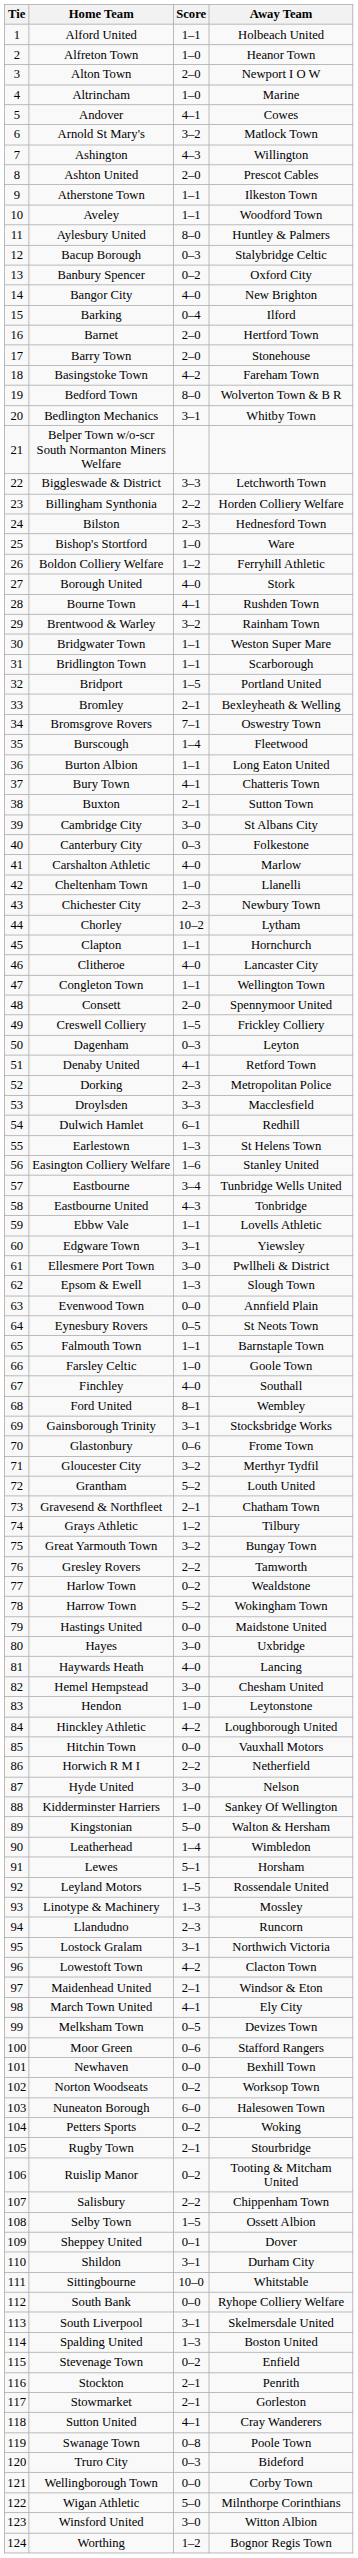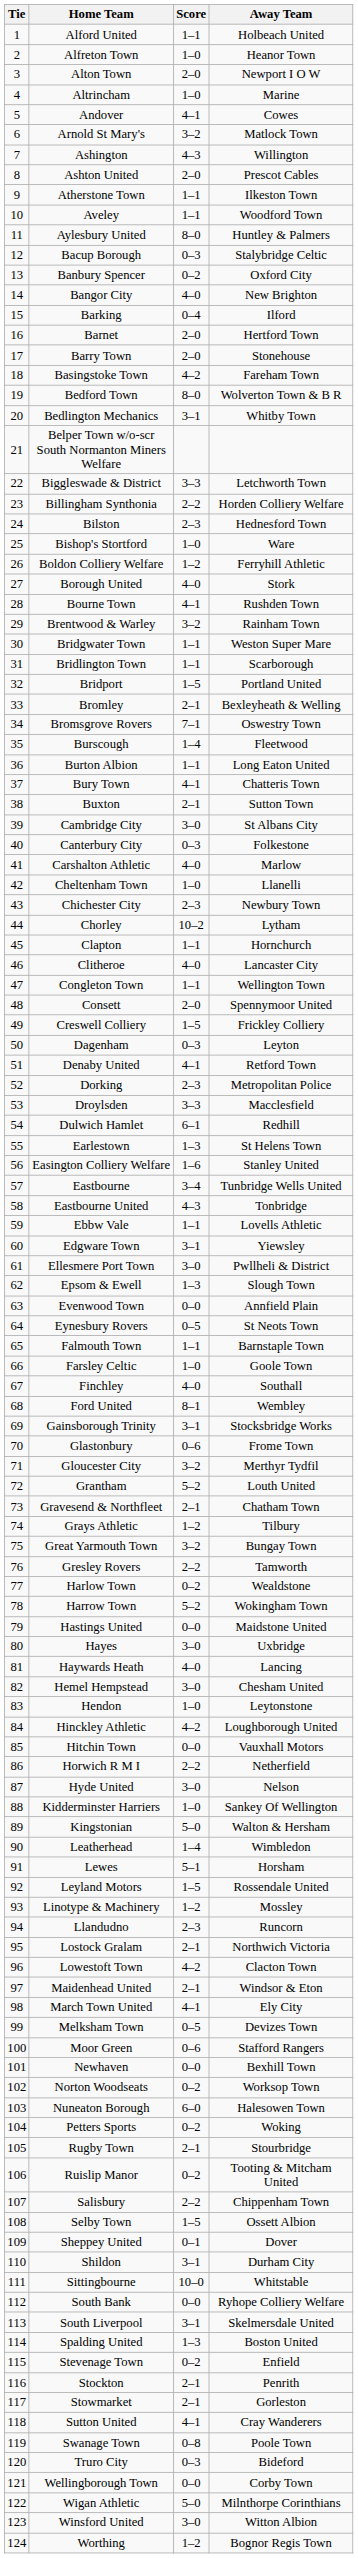 <table class="wikitable" style="text-align:center;">
 <tr>
 <th width=20>Tie</th>
 <th width=175>Home Team</th>
 <th width=20>Score</th>
 <th width=175>Away Team</th>
 </tr>
 <tr>
 <td>1</td>
 <td>Alford United</td>
 <td>1–1</td>
 <td>Holbeach United</td>
 </tr>
 <tr>
 <td>2</td>
 <td>Alfreton Town</td>
 <td>1–0</td>
 <td>Heanor Town</td>
 </tr>
 <tr>
 <td>3</td>
 <td>Alton Town</td>
 <td>2–0</td>
 <td>Newport I O W</td>
 </tr>
 <tr>
 <td>4</td>
 <td>Altrincham</td>
 <td>1–0</td>
 <td>Marine</td>
 </tr>
 <tr>
 <td>5</td>
 <td>Andover</td>
 <td>4–1</td>
 <td>Cowes</td>
 </tr>
 <tr>
 <td>6</td>
 <td>Arnold St Mary's</td>
 <td>3–2</td>
 <td>Matlock Town</td>
 </tr>
 <tr>
 <td>7</td>
 <td>Ashington</td>
 <td>4–3</td>
 <td>Willington</td>
 </tr>
 <tr>
 <td>8</td>
 <td>Ashton United</td>
 <td>2–0</td>
 <td>Prescot Cables</td>
 </tr>
 <tr>
 <td>9</td>
 <td>Atherstone Town</td>
 <td>1–1</td>
 <td>Ilkeston Town</td>
 </tr>
 <tr>
 <td>10</td>
 <td>Aveley</td>
 <td>1–1</td>
 <td>Woodford Town</td>
 </tr>
 <tr>
 <td>11</td>
 <td>Aylesbury United</td>
 <td>8–0</td>
 <td>Huntley & Palmers</td>
 </tr>
 <tr>
 <td>12</td>
 <td>Bacup Borough</td>
 <td>0–3</td>
 <td>Stalybridge Celtic</td>
 </tr>
 <tr>
 <td>13</td>
 <td>Banbury Spencer</td>
 <td>0–2</td>
 <td>Oxford City</td>
 </tr>
 <tr>
 <td>14</td>
 <td>Bangor City</td>
 <td>4–0</td>
 <td>New Brighton</td>
 </tr>
 <tr>
 <td>15</td>
 <td>Barking</td>
 <td>0–4</td>
 <td>Ilford</td>
 </tr>
 <tr>
 <td>16</td>
 <td>Barnet</td>
 <td>2–0</td>
 <td>Hertford Town</td>
 </tr>
 <tr>
 <td>17</td>
 <td>Barry Town</td>
 <td>2–0</td>
 <td>Stonehouse</td>
 </tr>
 <tr>
 <td>18</td>
 <td>Basingstoke Town</td>
 <td>4–2</td>
 <td>Fareham Town</td>
 </tr>
 <tr>
 <td>19</td>
 <td>Bedford Town</td>
 <td>8–0</td>
 <td>Wolverton Town & B R</td>
 </tr>
 <tr>
 <td>20</td>
 <td>Bedlington Mechanics</td>
 <td>3–1</td>
 <td>Whitby Town</td>
 </tr>
 <tr>
 <td>21</td>
 <td>Belper Town w/o-scr South Normanton Miners Welfare</td>
 <td></td>
 <td></td>
 </tr>
 <tr>
 <td>22</td>
 <td>Biggleswade & District</td>
 <td>3–3</td>
 <td>Letchworth Town</td>
 </tr>
 <tr>
 <td>23</td>
 <td>Billingham Synthonia</td>
 <td>2–2</td>
 <td>Horden Colliery Welfare</td>
 </tr>
 <tr>
 <td>24</td>
 <td>Bilston</td>
 <td>2–3</td>
 <td>Hednesford Town</td>
 </tr>
 <tr>
 <td>25</td>
 <td>Bishop's Stortford</td>
 <td>1–0</td>
 <td>Ware</td>
 </tr>
 <tr>
 <td>26</td>
 <td>Boldon Colliery Welfare</td>
 <td>1–2</td>
 <td>Ferryhill Athletic</td>
 </tr>
 <tr>
 <td>27</td>
 <td>Borough United</td>
 <td>4–0</td>
 <td>Stork</td>
 </tr>
 <tr>
 <td>28</td>
 <td>Bourne Town</td>
 <td>4–1</td>
 <td>Rushden Town</td>
 </tr>
 <tr>
 <td>29</td>
 <td>Brentwood & Warley</td>
 <td>3–2</td>
 <td>Rainham Town</td>
 </tr>
 <tr>
 <td>30</td>
 <td>Bridgwater Town</td>
 <td>1–1</td>
 <td>Weston Super Mare</td>
 </tr>
 <tr>
 <td>31</td>
 <td>Bridlington Town</td>
 <td>1–1</td>
 <td>Scarborough</td>
 </tr>
 <tr>
 <td>32</td>
 <td>Bridport</td>
 <td>1–5</td>
 <td>Portland United</td>
 </tr>
 <tr>
 <td>33</td>
 <td>Bromley</td>
 <td>2–1</td>
 <td>Bexleyheath & Welling</td>
 </tr>
 <tr>
 <td>34</td>
 <td>Bromsgrove Rovers</td>
 <td>7–1</td>
 <td>Oswestry Town</td>
 </tr>
 <tr>
 <td>35</td>
 <td>Burscough</td>
 <td>1–4</td>
 <td>Fleetwood</td>
 </tr>
 <tr>
 <td>36</td>
 <td>Burton Albion</td>
 <td>1–1</td>
 <td>Long Eaton United</td>
 </tr>
 <tr>
 <td>37</td>
 <td>Bury Town</td>
 <td>4–1</td>
 <td>Chatteris Town</td>
 </tr>
 <tr>
 <td>38</td>
 <td>Buxton</td>
 <td>2–1</td>
 <td>Sutton Town</td>
 </tr>
 <tr>
 <td>39</td>
 <td>Cambridge City</td>
 <td>3–0</td>
 <td>St Albans City</td>
 </tr>
 <tr>
 <td>40</td>
 <td>Canterbury City</td>
 <td>0–3</td>
 <td>Folkestone</td>
 </tr>
 <tr>
 <td>41</td>
 <td>Carshalton Athletic</td>
 <td>4–0</td>
 <td>Marlow</td>
 </tr>
 <tr>
 <td>42</td>
 <td>Cheltenham Town</td>
 <td>1–0</td>
 <td>Llanelli</td>
 </tr>
 <tr>
 <td>43</td>
 <td>Chichester City</td>
 <td>2–3</td>
 <td>Newbury Town</td>
 </tr>
 <tr>
 <td>44</td>
 <td>Chorley</td>
 <td>10–2</td>
 <td>Lytham</td>
 </tr>
 <tr>
 <td>45</td>
 <td>Clapton</td>
 <td>1–1</td>
 <td>Hornchurch</td>
 </tr>
 <tr>
 <td>46</td>
 <td>Clitheroe</td>
 <td>4–0</td>
 <td>Lancaster City</td>
 </tr>
 <tr>
 <td>47</td>
 <td>Congleton Town</td>
 <td>1–1</td>
 <td>Wellington Town</td>
 </tr>
 <tr>
 <td>48</td>
 <td>Consett</td>
 <td>2–0</td>
 <td>Spennymoor United</td>
 </tr>
 <tr>
 <td>49</td>
 <td>Creswell Colliery</td>
 <td>1–5</td>
 <td>Frickley Colliery</td>
 </tr>
 <tr>
 <td>50</td>
 <td>Dagenham</td>
 <td>0–3</td>
 <td>Leyton</td>
 </tr>
 <tr>
 <td>51</td>
 <td>Denaby United</td>
 <td>4–1</td>
 <td>Retford Town</td>
 </tr>
 <tr>
 <td>52</td>
 <td>Dorking</td>
 <td>2–3</td>
 <td>Metropolitan Police</td>
 </tr>
 <tr>
 <td>53</td>
 <td>Droylsden</td>
 <td>3–3</td>
 <td>Macclesfield</td>
 </tr>
 <tr>
 <td>54</td>
 <td>Dulwich Hamlet</td>
 <td>6–1</td>
 <td>Redhill</td>
 </tr>
 <tr>
 <td>55</td>
 <td>Earlestown</td>
 <td>1–3</td>
 <td>St Helens Town</td>
 </tr>
 <tr>
 <td>56</td>
 <td>Easington Colliery Welfare</td>
 <td>1–6</td>
 <td>Stanley United</td>
 </tr>
 <tr>
 <td>57</td>
 <td>Eastbourne</td>
 <td>3–4</td>
 <td>Tunbridge Wells United</td>
 </tr>
 <tr>
 <td>58</td>
 <td>Eastbourne United</td>
 <td>4–3</td>
 <td>Tonbridge</td>
 </tr>
 <tr>
 <td>59</td>
 <td>Ebbw Vale</td>
 <td>1–1</td>
 <td>Lovells Athletic</td>
 </tr>
 <tr>
 <td>60</td>
 <td>Edgware Town</td>
 <td>3–1</td>
 <td>Yiewsley</td>
 </tr>
 <tr>
 <td>61</td>
 <td>Ellesmere Port Town</td>
 <td>3–0</td>
 <td>Pwllheli & District</td>
 </tr>
 <tr>
 <td>62</td>
 <td>Epsom & Ewell</td>
 <td>1–3</td>
 <td>Slough Town</td>
 </tr>
 <tr>
 <td>63</td>
 <td>Evenwood Town</td>
 <td>0–0</td>
 <td>Annfield Plain</td>
 </tr>
 <tr>
 <td>64</td>
 <td>Eynesbury Rovers</td>
 <td>0–5</td>
 <td>St Neots Town</td>
 </tr>
 <tr>
 <td>65</td>
 <td>Falmouth Town</td>
 <td>1–1</td>
 <td>Barnstaple Town</td>
 </tr>
 <tr>
 <td>66</td>
 <td>Farsley Celtic</td>
 <td>1–0</td>
 <td>Goole Town</td>
 </tr>
 <tr>
 <td>67</td>
 <td>Finchley</td>
 <td>4–0</td>
 <td>Southall</td>
 </tr>
 <tr>
 <td>68</td>
 <td>Ford United</td>
 <td>8–1</td>
 <td>Wembley</td>
 </tr>
 <tr>
 <td>69</td>
 <td>Gainsborough Trinity</td>
 <td>3–1</td>
 <td>Stocksbridge Works</td>
 </tr>
 <tr>
 <td>70</td>
 <td>Glastonbury</td>
 <td>0–6</td>
 <td>Frome Town</td>
 </tr>
 <tr>
 <td>71</td>
 <td>Gloucester City</td>
 <td>3–2</td>
 <td>Merthyr Tydfil</td>
 </tr>
 <tr>
 <td>72</td>
 <td>Grantham</td>
 <td>5–2</td>
 <td>Louth United</td>
 </tr>
 <tr>
 <td>73</td>
 <td>Gravesend & Northfleet</td>
 <td>2–1</td>
 <td>Chatham Town</td>
 </tr>
 <tr>
 <td>74</td>
 <td>Grays Athletic</td>
 <td>1–2</td>
 <td>Tilbury</td>
 </tr>
 <tr>
 <td>75</td>
 <td>Great Yarmouth Town</td>
 <td>3–2</td>
 <td>Bungay Town</td>
 </tr>
 <tr>
 <td>76</td>
 <td>Gresley Rovers</td>
 <td>2–2</td>
 <td>Tamworth</td>
 </tr>
 <tr>
 <td>77</td>
 <td>Harlow Town</td>
 <td>0–2</td>
 <td>Wealdstone</td>
 </tr>
 <tr>
 <td>78</td>
 <td>Harrow Town</td>
 <td>5–2</td>
 <td>Wokingham Town</td>
 </tr>
 <tr>
 <td>79</td>
 <td>Hastings United</td>
 <td>0–0</td>
 <td>Maidstone United</td>
 </tr>
 <tr>
 <td>80</td>
 <td>Hayes</td>
 <td>3–0</td>
 <td>Uxbridge</td>
 </tr>
 <tr>
 <td>81</td>
 <td>Haywards Heath</td>
 <td>4–0</td>
 <td>Lancing</td>
 </tr>
 <tr>
 <td>82</td>
 <td>Hemel Hempstead</td>
 <td>3–0</td>
 <td>Chesham United</td>
 </tr>
 <tr>
 <td>83</td>
 <td>Hendon</td>
 <td>1–0</td>
 <td>Leytonstone</td>
 </tr>
 <tr>
 <td>84</td>
 <td>Hinckley Athletic</td>
 <td>4–2</td>
 <td>Loughborough United</td>
 </tr>
 <tr>
 <td>85</td>
 <td>Hitchin Town</td>
 <td>0–0</td>
 <td>Vauxhall Motors</td>
 </tr>
 <tr>
 <td>86</td>
 <td>Horwich R M I</td>
 <td>2–2</td>
 <td>Netherfield</td>
 </tr>
 <tr>
 <td>87</td>
 <td>Hyde United</td>
 <td>3–0</td>
 <td>Nelson</td>
 </tr>
 <tr>
 <td>88</td>
 <td>Kidderminster Harriers</td>
 <td>1–0</td>
 <td>Sankey Of Wellington</td>
 </tr>
 <tr>
 <td>89</td>
 <td>Kingstonian</td>
 <td>5–0</td>
 <td>Walton & Hersham</td>
 </tr>
 <tr>
 <td>90</td>
 <td>Leatherhead</td>
 <td>1–4</td>
 <td>Wimbledon</td>
 </tr>
 <tr>
 <td>91</td>
 <td>Lewes</td>
 <td>5–1</td>
 <td>Horsham</td>
 </tr>
 <tr>
 <td>92</td>
 <td>Leyland Motors</td>
 <td>1–5</td>
 <td>Rossendale United</td>
 </tr>
 <tr>
 <td>93</td>
 <td>Linotype & Machinery</td>
-<td>1–3</td>
+<td>1–2</td>
 <td>Mossley</td>
 </tr>
 <tr>
 <td>94</td>
 <td>Llandudno</td>
 <td>2–3</td>
 <td>Runcorn</td>
 </tr>
 <tr>
 <td>95</td>
 <td>Lostock Gralam</td>
-<td>3–1</td>
+<td>2–1</td>
 <td>Northwich Victoria</td>
 </tr>
 <tr>
 <td>96</td>
 <td>Lowestoft Town</td>
 <td>4–2</td>
 <td>Clacton Town</td>
 </tr>
 <tr>
 <td>97</td>
 <td>Maidenhead United</td>
 <td>2–1</td>
 <td>Windsor & Eton</td>
 </tr>
 <tr>
 <td>98</td>
 <td>March Town United</td>
 <td>4–1</td>
 <td>Ely City</td>
 </tr>
 <tr>
 <td>99</td>
 <td>Melksham Town</td>
 <td>0–5</td>
 <td>Devizes Town</td>
 </tr>
 <tr>
 <td>100</td>
 <td>Moor Green</td>
 <td>0–6</td>
 <td>Stafford Rangers</td>
 </tr>
 <tr>
 <td>101</td>
 <td>Newhaven</td>
 <td>0–0</td>
 <td>Bexhill Town</td>
 </tr>
 <tr>
 <td>102</td>
 <td>Norton Woodseats</td>
 <td>0–2</td>
 <td>Worksop Town</td>
 </tr>
 <tr>
 <td>103</td>
 <td>Nuneaton Borough</td>
 <td>6–0</td>
 <td>Halesowen Town</td>
 </tr>
 <tr>
 <td>104</td>
 <td>Petters Sports</td>
 <td>0–2</td>
 <td>Woking</td>
 </tr>
 <tr>
 <td>105</td>
 <td>Rugby Town</td>
 <td>2–1</td>
 <td>Stourbridge</td>
 </tr>
 <tr>
 <td>106</td>
 <td>Ruislip Manor</td>
 <td>0–2</td>
 <td>Tooting & Mitcham United</td>
 </tr>
 <tr>
 <td>107</td>
 <td>Salisbury</td>
 <td>2–2</td>
 <td>Chippenham Town</td>
 </tr>
 <tr>
 <td>108</td>
 <td>Selby Town</td>
 <td>1–5</td>
 <td>Ossett Albion</td>
 </tr>
 <tr>
 <td>109</td>
 <td>Sheppey United</td>
 <td>0–1</td>
 <td>Dover</td>
 </tr>
 <tr>
 <td>110</td>
 <td>Shildon</td>
 <td>3–1</td>
 <td>Durham City</td>
 </tr>
 <tr>
 <td>111</td>
 <td>Sittingbourne</td>
 <td>10–0</td>
 <td>Whitstable</td>
 </tr>
 <tr>
 <td>112</td>
 <td>South Bank</td>
 <td>0–0</td>
 <td>Ryhope Colliery Welfare</td>
 </tr>
 <tr>
 <td>113</td>
 <td>South Liverpool</td>
 <td>3–1</td>
 <td>Skelmersdale United</td>
 </tr>
 <tr>
 <td>114</td>
 <td>Spalding United</td>
 <td>1–3</td>
 <td>Boston United</td>
 </tr>
 <tr>
 <td>115</td>
 <td>Stevenage Town</td>
 <td>0–2</td>
 <td>Enfield</td>
 </tr>
 <tr>
 <td>116</td>
 <td>Stockton</td>
 <td>2–1</td>
 <td>Penrith</td>
 </tr>
 <tr>
 <td>117</td>
 <td>Stowmarket</td>
 <td>2–1</td>
 <td>Gorleston</td>
 </tr>
 <tr>
 <td>118</td>
 <td>Sutton United</td>
 <td>4–1</td>
 <td>Cray Wanderers</td>
 </tr>
 <tr>
 <td>119</td>
 <td>Swanage Town</td>
 <td>0–8</td>
 <td>Poole Town</td>
 </tr>
 <tr>
 <td>120</td>
 <td>Truro City</td>
 <td>0–3</td>
 <td>Bideford</td>
 </tr>
 <tr>
 <td>121</td>
 <td>Wellingborough Town</td>
 <td>0–0</td>
 <td>Corby Town</td>
 </tr>
 <tr>
 <td>122</td>
 <td>Wigan Athletic</td>
 <td>5–0</td>
 <td>Milnthorpe Corinthians</td>
 </tr>
 <tr>
 <td>123</td>
 <td>Winsford United</td>
 <td>3–0</td>
 <td>Witton Albion</td>
 </tr>
 <tr>
 <td>124</td>
 <td>Worthing</td>
 <td>1–2</td>
 <td>Bognor Regis Town</td>
 </tr>
 </table>
